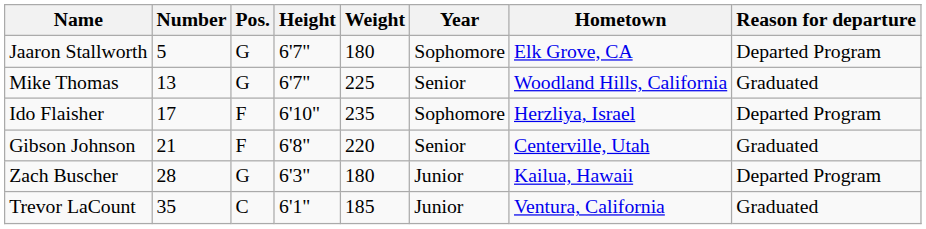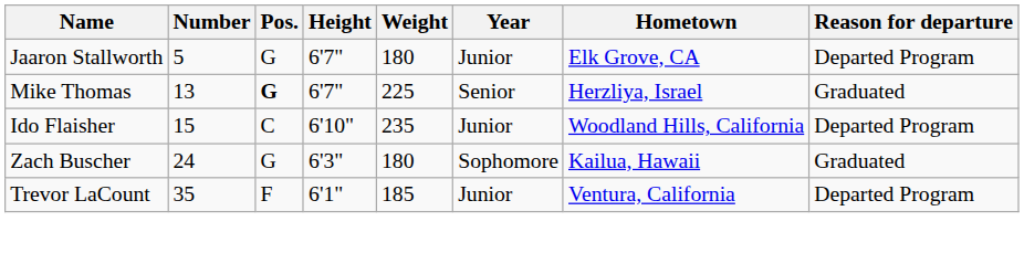 <table class="wikitable sortable" border="1">
 <tr>
 <th>Name</th>
 <th>Number</th>
 <th>Pos.</th>
 <th>Height</th>
 <th>Weight</th>
 <th>Year</th>
 <th>Hometown</th>
 <th class="unsortable">Reason for departure</th>
 </tr>
 <tr>
 <td>Jaaron Stallworth</td>
 <td>5</td>
 <td>G</td>
 <td>6'7"</td>
 <td>180</td>
-<td>Sophomore</td>
+<td>Junior</td>
 <td><a href='#'>Elk Grove, CA</a></td>
 <td>Departed Program</td>
 </tr>
 <tr>
 <td>Mike Thomas</td>
 <td>13</td>
-<td>G</td>
+<td><strong>G</strong></td>
 <td>6'7"</td>
 <td>225</td>
 <td>Senior</td>
-<td><a href='#'>Woodland Hills, California</a></td>
+<td><a href='#'>Herzliya, Israel</a></td>
 <td>Graduated</td>
 </tr>
 <tr>
 <td>Ido Flaisher</td>
-<td>17</td>
-<td>F</td>
+<td>15</td>
+<td>C</td>
 <td>6'10"</td>
 <td>235</td>
-<td>Sophomore</td>
-<td><a href='#'>Herzliya, Israel</a></td>
+<td>Junior</td>
+<td><a href='#'>Woodland Hills, California</a></td>
 <td>Departed Program</td>
 </tr>
 <tr>
-<td>Gibson Johnson</td>
-<td>21</td>
-<td>F</td>
-<td>6'8"</td>
-<td>220</td>
-<td>Senior</td>
-<td><a href='#'>Centerville, Utah</a></td>
-<td>Graduated</td>
-</tr>
-<tr>
 <td>Zach Buscher</td>
-<td>28</td>
+<td>24</td>
 <td>G</td>
 <td>6'3"</td>
 <td>180</td>
-<td>Junior</td>
+<td>Sophomore</td>
 <td><a href='#'>Kailua, Hawaii</a></td>
-<td>Departed Program</td>
+<td>Graduated</td>
 </tr>
 <tr>
 <td>Trevor LaCount</td>
 <td>35</td>
-<td>C</td>
+<td>F</td>
 <td>6'1"</td>
 <td>185</td>
 <td>Junior</td>
 <td><a href='#'>Ventura, California</a></td>
-<td>Graduated</td>
+<td>Departed Program</td>
 </tr>
 </table>
